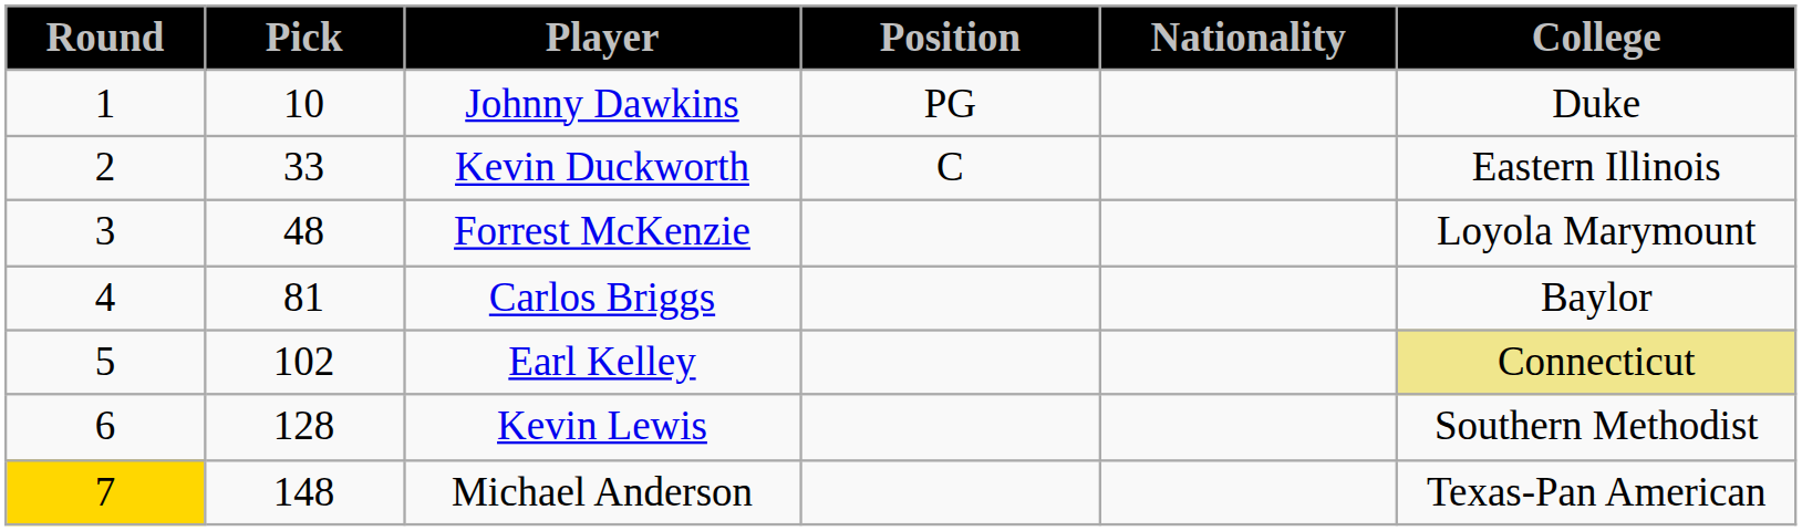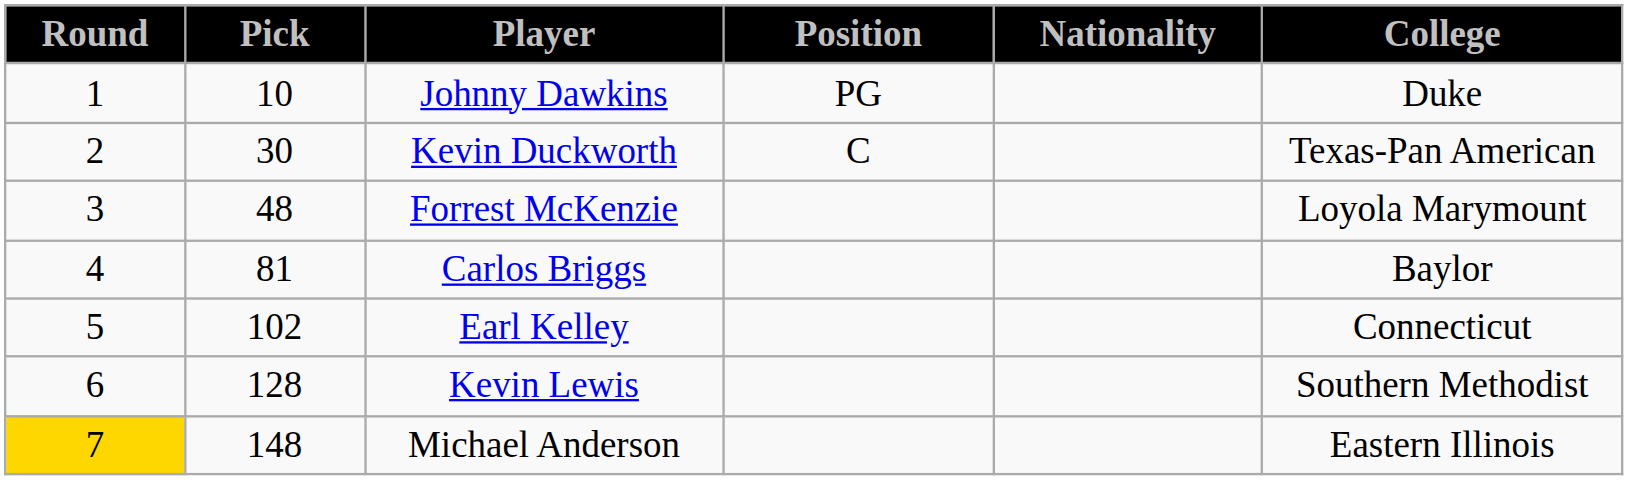 <table class="wikitable sortable sortable">
 <tr>
 <th style="background:#000000; color:#c0c0c0" width="10%">Round</th>
 <th style="background:#000000; color:#c0c0c0" width="10%">Pick</th>
 <th style="background:#000000; color:#c0c0c0" width="20%">Player</th>
 <th style="background:#000000; color:#c0c0c0" width="15%">Position</th>
 <th style="background:#000000; color:#c0c0c0" width="15%">Nationality</th>
 <th style="background:#000000; color:#c0c0c0" width="20%">College</th>
 </tr>
 <tr style="text-align: center">
 <td>1</td>
 <td>10</td>
 <td><a href='#'>Johnny Dawkins</a></td>
 <td>PG</td>
 <td></td>
 <td>Duke</td>
 </tr>
 <tr style="text-align: center">
 <td>2</td>
-<td>33</td>
+<td>30</td>
 <td><a href='#'>Kevin Duckworth</a></td>
 <td>C</td>
 <td></td>
-<td>Eastern Illinois</td>
+<td>Texas-Pan American</td>
 </tr>
 <tr style="text-align: center">
 <td>3</td>
 <td>48</td>
 <td><a href='#'>Forrest McKenzie</a></td>
 <td></td>
 <td></td>
 <td>Loyola Marymount</td>
 </tr>
 <tr style="text-align: center">
 <td>4</td>
 <td>81</td>
 <td><a href='#'>Carlos Briggs</a></td>
 <td></td>
 <td></td>
 <td>Baylor</td>
 </tr>
 <tr style="text-align: center">
 <td>5</td>
 <td>102</td>
 <td><a href='#'>Earl Kelley</a></td>
 <td></td>
 <td></td>
-<td style="background: khaki;">Connecticut</td>
+<td>Connecticut</td>
 </tr>
 <tr style="text-align: center">
 <td>6</td>
 <td>128</td>
 <td><a href='#'>Kevin Lewis</a></td>
 <td></td>
 <td></td>
 <td>Southern Methodist</td>
 </tr>
 <tr style="text-align: center">
 <td style="background: gold;">7</td>
 <td>148</td>
 <td>Michael Anderson</td>
 <td></td>
 <td></td>
-<td>Texas-Pan American</td>
+<td>Eastern Illinois</td>
 </tr>
 </table>
